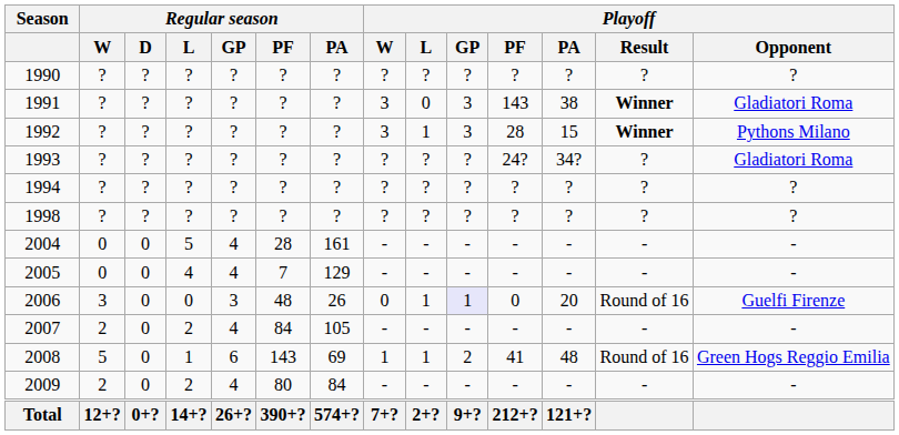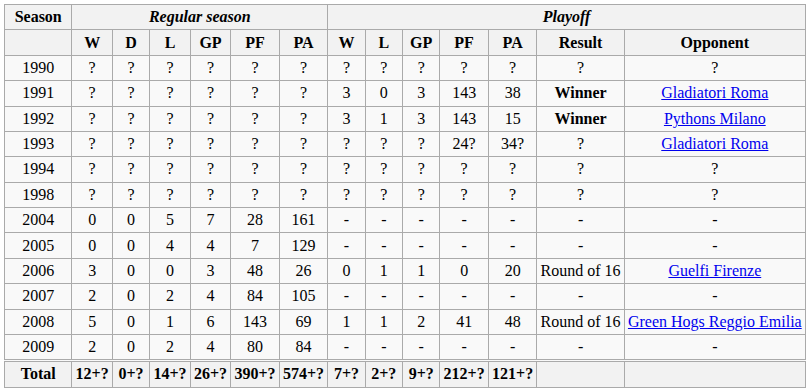 <table class="wikitable"  class="wikitable" style="text-align: center;" align=center style="font-size: 95%;">
 <tr>
 <th width=60>Season</th>
 <th colspan="6"><em>Regular season</em></th>
 <th colspan="7"><em>Playoff</em></th>
 </tr>
 <tr>
 <th> </th>
 <th width=30>W</th>
 <th width=30>D</th>
 <th width=30>L</th>
 <th width=30>GP</th>
 <th width=30>PF</th>
 <th width=30>PA</th>
 <th width=30>W</th>
 <th width=30>L</th>
 <th width=30>GP</th>
 <th width=30>PF</th>
 <th width=30>PA</th>
 <th>Result</th>
 <th>Opponent</th>
 </tr>
 <tr align=center>
 <td>1990</td>
 <td>?</td>
 <td>?</td>
 <td>?</td>
 <td>?</td>
 <td>?</td>
 <td>?</td>
 <td>?</td>
 <td>?</td>
 <td>?</td>
 <td>?</td>
 <td>?</td>
 <td>?</td>
 <td>?</td>
 </tr>
 <tr align=center>
 <td>1991</td>
 <td>?</td>
 <td>?</td>
 <td>?</td>
 <td>?</td>
 <td>?</td>
 <td>?</td>
 <td>3</td>
 <td>0</td>
 <td>3</td>
 <td>143</td>
 <td>38</td>
 <td><strong>Winner</strong></td>
 <td><a href='#'>Gladiatori Roma</a></td>
 </tr>
 <tr align=center>
 <td>1992</td>
 <td>?</td>
 <td>?</td>
 <td>?</td>
 <td>?</td>
 <td>?</td>
 <td>?</td>
 <td>3</td>
 <td>1</td>
 <td>3</td>
-<td>28</td>
+<td>143</td>
 <td>15</td>
 <td><strong>Winner</strong></td>
 <td><a href='#'>Pythons Milano</a></td>
 </tr>
 <tr align=center>
 <td>1993</td>
 <td>?</td>
 <td>?</td>
 <td>?</td>
 <td>?</td>
 <td>?</td>
 <td>?</td>
 <td>?</td>
 <td>?</td>
 <td>?</td>
 <td>24?</td>
 <td>34?</td>
 <td>?</td>
 <td><a href='#'>Gladiatori Roma</a></td>
 </tr>
 <tr align=center>
 <td>1994</td>
 <td>?</td>
 <td>?</td>
 <td>?</td>
 <td>?</td>
 <td>?</td>
 <td>?</td>
 <td>?</td>
 <td>?</td>
 <td>?</td>
 <td>?</td>
 <td>?</td>
 <td>?</td>
 <td>?</td>
 </tr>
 <tr align=center>
 <td>1998</td>
 <td>?</td>
 <td>?</td>
 <td>?</td>
 <td>?</td>
 <td>?</td>
 <td>?</td>
 <td>?</td>
 <td>?</td>
 <td>?</td>
 <td>?</td>
 <td>?</td>
 <td>?</td>
 <td>?</td>
 </tr>
 <tr align=center>
 <td>2004</td>
 <td>0</td>
 <td>0</td>
 <td>5</td>
-<td>4</td>
+<td>7</td>
 <td>28</td>
 <td>161</td>
 <td>-</td>
 <td>-</td>
 <td>-</td>
 <td>-</td>
 <td>-</td>
 <td>-</td>
 <td>-</td>
 </tr>
 <tr align=center>
 <td>2005</td>
 <td>0</td>
 <td>0</td>
 <td>4</td>
 <td>4</td>
 <td>7</td>
 <td>129</td>
 <td>-</td>
 <td>-</td>
 <td>-</td>
 <td>-</td>
 <td>-</td>
 <td>-</td>
 <td>-</td>
 </tr>
 <tr align=center>
 <td>2006</td>
 <td>3</td>
 <td>0</td>
 <td>0</td>
 <td>3</td>
 <td>48</td>
 <td>26</td>
 <td>0</td>
 <td>1</td>
-<td style="background: lavender;">1</td>
+<td>1</td>
 <td>0</td>
 <td>20</td>
 <td>Round of 16</td>
 <td><a href='#'>Guelfi Firenze</a></td>
 </tr>
 <tr align=center>
 <td>2007</td>
 <td>2</td>
 <td>0</td>
 <td>2</td>
 <td>4</td>
 <td>84</td>
 <td>105</td>
 <td>-</td>
 <td>-</td>
 <td>-</td>
 <td>-</td>
 <td>-</td>
 <td>-</td>
 <td>-</td>
 </tr>
 <tr align=center>
 <td>2008</td>
 <td>5</td>
 <td>0</td>
 <td>1</td>
 <td>6</td>
 <td>143</td>
 <td>69</td>
 <td>1</td>
 <td>1</td>
 <td>2</td>
 <td>41</td>
 <td>48</td>
 <td>Round of 16</td>
 <td><a href='#'>Green Hogs Reggio Emilia</a></td>
 </tr>
 <tr align=center>
 <td>2009</td>
 <td>2</td>
 <td>0</td>
 <td>2</td>
 <td>4</td>
 <td>80</td>
 <td>84</td>
 <td>-</td>
 <td>-</td>
 <td>-</td>
 <td>-</td>
 <td>-</td>
 <td>-</td>
 <td>-</td>
 </tr>
 <tr style="border-top-style:double">
 <th>Total</th>
 <th>12+?</th>
 <th>0+?</th>
 <th>14+?</th>
 <th>26+?</th>
 <th>390+?</th>
 <th>574+?</th>
 <th>7+?</th>
 <th>2+?</th>
 <th>9+?</th>
 <th>212+?</th>
 <th>121+?</th>
 <th></th>
 <th></th>
 </tr>
 </table>
